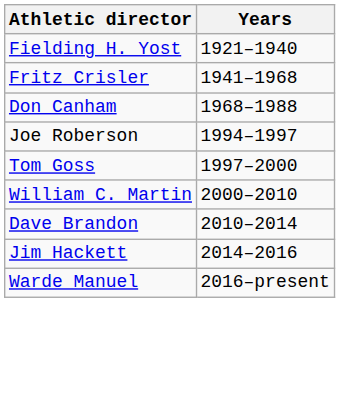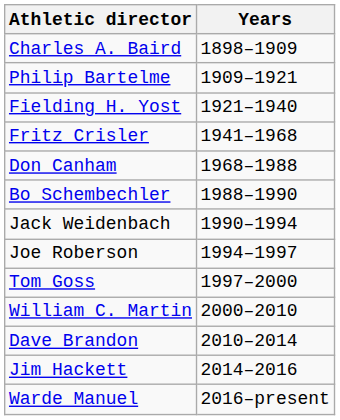 <table class="wikitable">
 <tr>
 <th>Athletic director</th>
 <th>Years</th>
+</tr>
+<tr>
+<td><a href='#'>Charles A. Baird</a></td>
+<td>1898–1909</td>
+</tr>
+<tr>
+<td><a href='#'>Philip Bartelme</a></td>
+<td>1909–1921</td>
 </tr>
 <tr>
 <td><a href='#'>Fielding H. Yost</a></td>
 <td>1921–1940</td>
 </tr>
 <tr>
 <td><a href='#'>Fritz Crisler</a></td>
 <td>1941–1968</td>
 </tr>
 <tr>
 <td><a href='#'>Don Canham</a></td>
 <td>1968–1988</td>
+</tr>
+<tr>
+<td><a href='#'>Bo Schembechler</a></td>
+<td>1988–1990</td>
+</tr>
+<tr>
+<td>Jack Weidenbach</td>
+<td>1990–1994</td>
 </tr>
 <tr>
 <td>Joe Roberson</td>
 <td>1994–1997</td>
 </tr>
 <tr>
 <td><a href='#'>Tom Goss</a></td>
 <td>1997–2000</td>
 </tr>
 <tr>
 <td><a href='#'>William C. Martin</a></td>
 <td>2000–2010</td>
 </tr>
 <tr>
 <td><a href='#'>Dave Brandon</a></td>
 <td>2010–2014</td>
 </tr>
 <tr>
 <td><a href='#'>Jim Hackett</a></td>
 <td>2014–2016</td>
 </tr>
 <tr>
 <td><a href='#'>Warde Manuel</a></td>
 <td>2016–present</td>
 </tr>
 </table>
